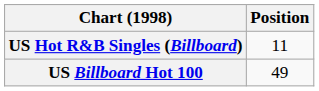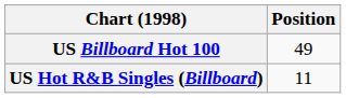 <table class="wikitable sortable plainrowheaders" style="text-align:center;">
 <tr>
 <th>Chart (1998)</th>
 <th>Position</th>
 </tr>
 <tr>
+<th scope="row">US <a href='#'><em>Billboard</em> Hot 100</a></th>
+<td align="center">49</td>
+</tr>
+<tr>
 <th scope="row">US <a href='#'>Hot R&B Singles</a> (<em><a href='#'>Billboard</a></em>)</th>
 <td align="center">11</td>
 </tr>
-<tr>
-<th scope="row">US <a href='#'><em>Billboard</em> Hot 100</a></th>
-<td align="center">49</td>
-</tr>
 </table>
